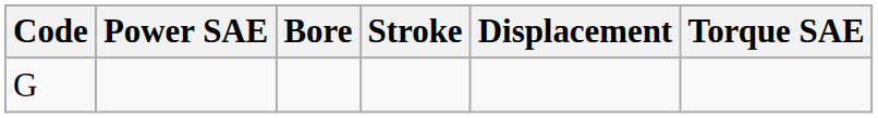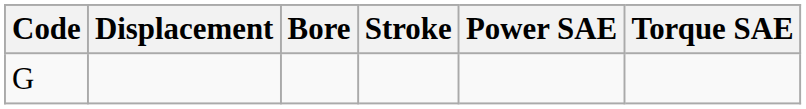 <table class="wikitable">
 <tr>
 <th>Code</th>
-<th>Power SAE</th>
+<th>Displacement</th>
 <th>Bore</th>
 <th>Stroke</th>
-<th>Displacement</th>
+<th>Power SAE</th>
 <th>Torque SAE</th>
 </tr>
 <tr>
 <td>G</td>
 <td></td>
 <td></td>
 <td></td>
 <td></td>
 <td></td>
 </tr>
 </table>
